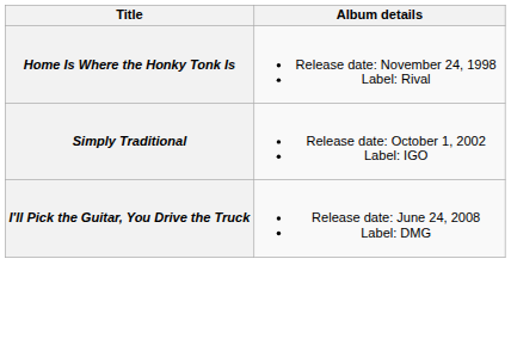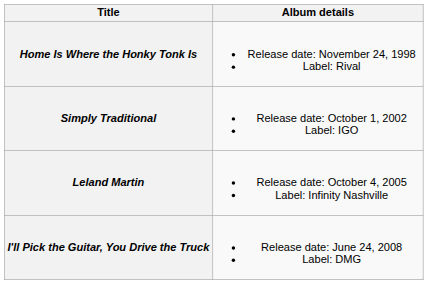 <table class="wikitable plainrowheaders" style="text-align:center;">
 <tr>
 <th style="width:20em;">Title</th>
 <th style="width:20em;">Album details</th>
 </tr>
 <tr>
 <th scope="row"><em>Home Is Where the Honky Tonk Is</em></th>
 <td><br><ul><li>Release date: November 24, 1998</li><li>Label: Rival</li></ul></td>
 </tr>
 <tr>
 <th scope="row"><em>Simply Traditional</em></th>
 <td><br><ul><li>Release date: October 1, 2002</li><li>Label: IGO</li></ul></td>
 </tr>
 <tr>
+<th scope="row"><em>Leland Martin</em></th>
+<td><br><ul><li>Release date: October 4, 2005</li><li>Label: Infinity Nashville</li></ul></td>
+</tr>
+<tr>
 <th scope="row"><em>I'll Pick the Guitar, You Drive the Truck</em></th>
 <td><br><ul><li>Release date: June 24, 2008</li><li>Label: DMG</li></ul></td>
 </tr>
 </table>
